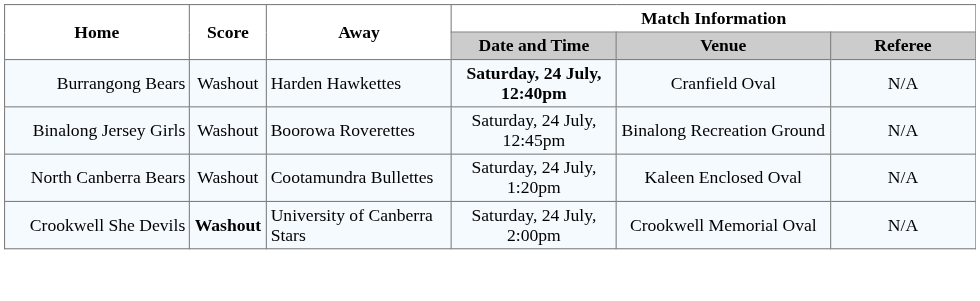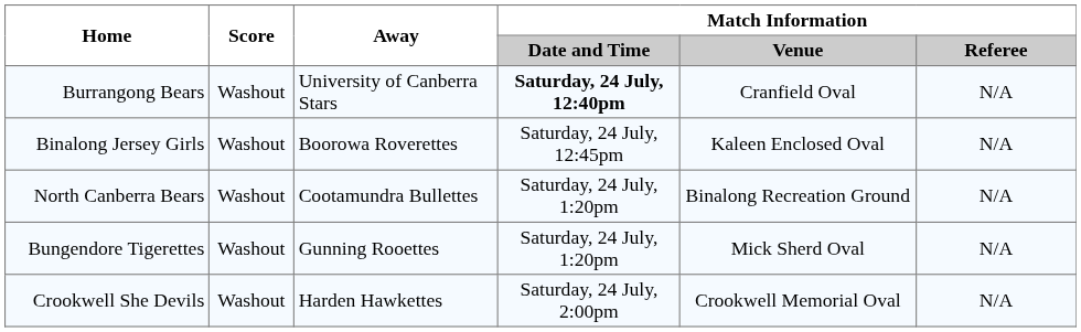 <table border="1" cellpadding="3" cellspacing="0" width="100%" style="border-collapse:collapse;  text-align:center;">
 <tr>
 <th rowspan="2" width="19%">Home</th>
 <th rowspan="2" width="8%">Score</th>
 <th rowspan="2" width="19%">Away</th>
 <th colspan="3">Match Information</th>
 </tr>
 <tr bgcolor="#CCCCCC">
 <th width="17%">Date and Time</th>
 <th width="22%">Venue</th>
 <th width="50%">Referee</th>
 </tr>
 <tr style="text-align:center; background:#f5faff;">
 <td align="right">Burrangong Bears </td>
 <td>Washout</td>
-<td align="left"> Harden Hawkettes</td>
+<td align="left"> University of Canberra Stars</td>
 <td><strong>Saturday, 24 July, 12:40pm</strong></td>
 <td>Cranfield Oval</td>
 <td>N/A</td>
 </tr>
 <tr style="text-align:center; background:#f5faff;">
 <td align="right">Binalong Jersey Girls </td>
 <td>Washout</td>
 <td align="left"> Boorowa Roverettes</td>
 <td>Saturday, 24 July, 12:45pm</td>
-<td>Binalong Recreation Ground</td>
+<td>Kaleen Enclosed Oval</td>
 <td>N/A</td>
 </tr>
 <tr style="text-align:center; background:#f5faff;">
 <td align="right">North Canberra Bears </td>
 <td>Washout</td>
 <td align="left"> Cootamundra Bullettes</td>
 <td>Saturday, 24 July, 1:20pm</td>
-<td>Kaleen Enclosed Oval</td>
+<td>Binalong Recreation Ground</td>
+<td>N/A</td>
+</tr>
+<tr style="text-align:center; background:#f5faff;">
+<td align="right">Bungendore Tigerettes </td>
+<td>Washout</td>
+<td align="left"> Gunning Rooettes</td>
+<td>Saturday, 24 July, 1:20pm</td>
+<td>Mick Sherd Oval</td>
 <td>N/A</td>
 </tr>
 <tr style="text-align:center; background:#f5faff;">
 <td align="right">Crookwell She Devils </td>
-<td><strong>Washout</strong></td>
-<td align="left"> University of Canberra Stars</td>
+<td>Washout</td>
+<td align="left"> Harden Hawkettes</td>
 <td>Saturday, 24 July, 2:00pm</td>
 <td>Crookwell Memorial Oval</td>
 <td>N/A</td>
 </tr>
 </table>
